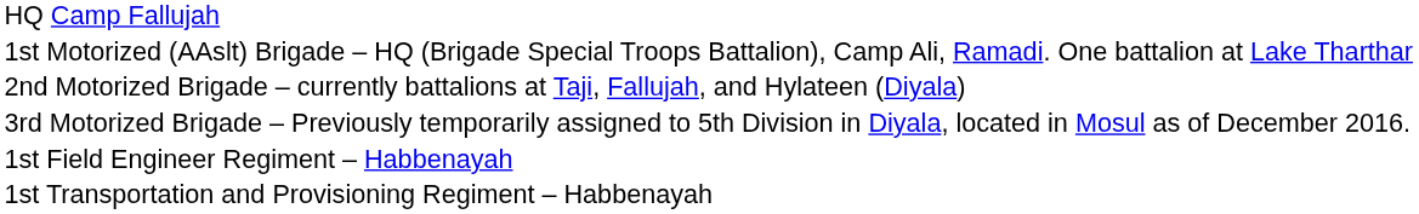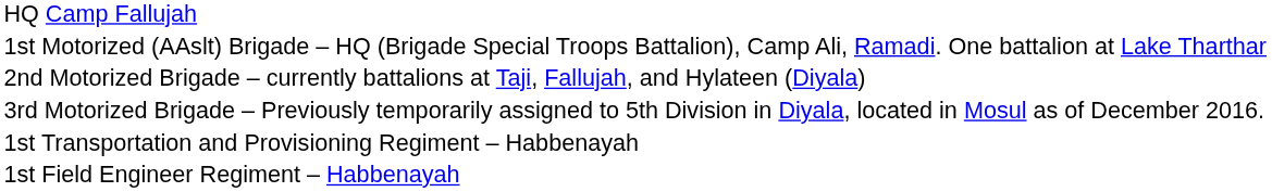 <table style="vertical-align:top">
 <tr>
 <td style="vertical-align:top;line-height: 5px"></td>
 <td>HQ <a href='#'>Camp Fallujah</a></td>
 </tr>
 <tr>
 <td style="vertical-align:top;line-height: 5px"></td>
 <td>1st Motorized (AAslt) Brigade – HQ (Brigade Special Troops Battalion), Camp Ali, <a href='#'>Ramadi</a>. One battalion at <a href='#'>Lake Tharthar</a></td>
 </tr>
 <tr>
 <td style="vertical-align:top;line-height: 5px"></td>
 <td>2nd Motorized Brigade – currently battalions at <a href='#'>Taji</a>, <a href='#'>Fallujah</a>, and Hylateen (<a href='#'>Diyala</a>)</td>
 </tr>
 <tr>
 <td style="vertical-align:top;line-height: 5px"></td>
 <td>3rd Motorized Brigade – Previously temporarily assigned to 5th Division in <a href='#'>Diyala</a>, located in <a href='#'>Mosul</a> as of December 2016.</td>
 </tr>
 <tr>
 <td style="vertical-align:top;line-height: 5px"></td>
-<td>1st Field Engineer Regiment – <a href='#'>Habbenayah</a></td>
+<td>1st Transportation and Provisioning Regiment – Habbenayah</td>
 </tr>
 <tr>
 <td style="vertical-align:top;line-height: 5px"></td>
-<td>1st Transportation and Provisioning Regiment – Habbenayah</td>
+<td>1st Field Engineer Regiment – <a href='#'>Habbenayah</a></td>
 </tr>
 </table>
